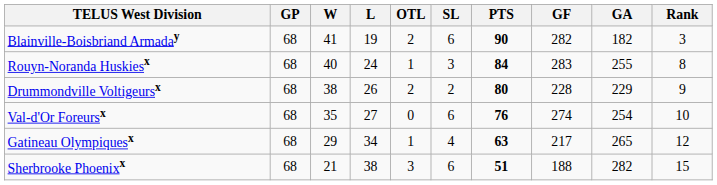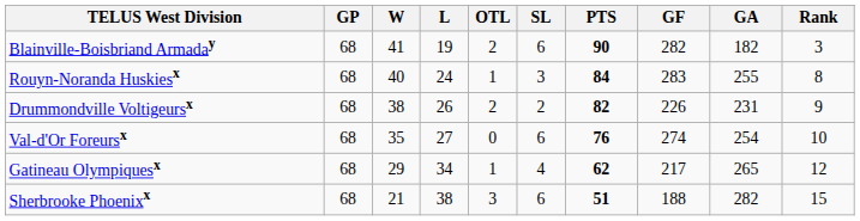 <table class="wikitable" style="text-align:center">
 <tr>
 <th bgcolor="#DDDDFF" width="33%">TELUS West Division</th>
 <th bgcolor="#DDDDFF" width="5%">GP</th>
 <th bgcolor="#DDDDFF" width="5%">W</th>
 <th bgcolor="#DDDDFF" width="5%">L</th>
 <th bgcolor="#DDDDFF" width="5%">OTL</th>
 <th bgcolor="#DDDDFF" width="5%">SL</th>
 <th bgcolor="#DDDDFF" width="7.5%">PTS</th>
 <th bgcolor="#DDDDFF" width="7.5%">GF</th>
 <th bgcolor="#DDDDFF" width="7.5%">GA</th>
 <th bgcolor="#DDDDFF" width="7.5%">Rank</th>
 </tr>
 <tr>
 <td align=left><a href='#'>Blainville-Boisbriand Armada</a><sup><strong>y</strong></sup></td>
 <td>68</td>
 <td>41</td>
 <td>19</td>
 <td>2</td>
 <td>6</td>
 <td><strong>90</strong></td>
 <td>282</td>
 <td>182</td>
 <td>3</td>
 </tr>
 <tr>
 <td align=left><a href='#'>Rouyn-Noranda Huskies</a><sup><strong>x</strong></sup></td>
 <td>68</td>
 <td>40</td>
 <td>24</td>
 <td>1</td>
 <td>3</td>
 <td><strong>84</strong></td>
 <td>283</td>
 <td>255</td>
 <td>8</td>
 </tr>
 <tr>
 <td align=left><a href='#'>Drummondville Voltigeurs</a><sup><strong>x</strong></sup></td>
 <td>68</td>
 <td>38</td>
 <td>26</td>
 <td>2</td>
 <td>2</td>
-<td><strong>80</strong></td>
-<td>228</td>
-<td>229</td>
+<td><strong>82</strong></td>
+<td>226</td>
+<td>231</td>
 <td>9</td>
 </tr>
 <tr>
 <td align=left><a href='#'>Val-d'Or Foreurs</a><sup><strong>x</strong></sup></td>
 <td>68</td>
 <td>35</td>
 <td>27</td>
 <td>0</td>
 <td>6</td>
 <td><strong>76</strong></td>
 <td>274</td>
 <td>254</td>
 <td>10</td>
 </tr>
 <tr>
 <td align=left><a href='#'>Gatineau Olympiques</a><sup><strong>x</strong></sup></td>
 <td>68</td>
 <td>29</td>
 <td>34</td>
 <td>1</td>
 <td>4</td>
-<td><strong>63</strong></td>
+<td><strong>62</strong></td>
 <td>217</td>
 <td>265</td>
 <td>12</td>
 </tr>
 <tr>
 <td align=left><a href='#'>Sherbrooke Phoenix</a><sup><strong>x</strong></sup></td>
 <td>68</td>
 <td>21</td>
 <td>38</td>
 <td>3</td>
 <td>6</td>
 <td><strong>51</strong></td>
 <td>188</td>
 <td>282</td>
 <td>15</td>
 </tr>
 </table>
